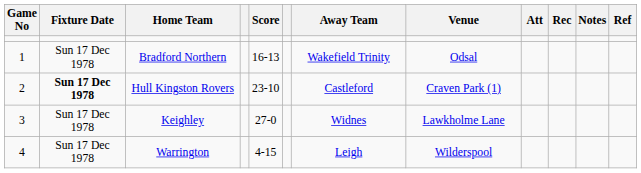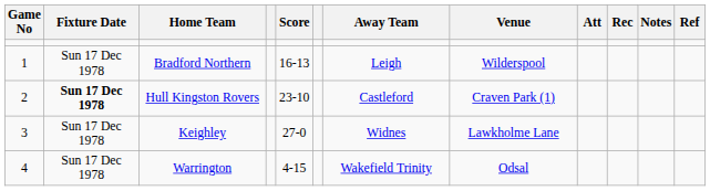 <table class="wikitable" style="text-align:center;">
 <tr>
 <th width=10 abbr="No">Game No</th>
 <th width=110 abbr="Date">Fixture Date</th>
 <th width=150 abbr="Home Team">Home Team</th>
 <th width=5 abbr="space"></th>
 <th width=20 abbr="Score">Score</th>
 <th width=5 abbr="space"></th>
 <th width=150 abbr="Away Team">Away Team</th>
 <th width=150 abbr="Venue">Venue</th>
 <th width=30 abbr="Att">Att</th>
 <th width=30 abbr="Rec">Rec</th>
 <th width=20 abbr="Notes">Notes</th>
 <th width=30 abbr="Ref">Ref</th>
 </tr>
 <tr>
 <td></td>
 <td></td>
 <td></td>
 <td></td>
 <td></td>
 <td></td>
 <td></td>
 <td></td>
 <td></td>
 <td></td>
 <td></td>
 </tr>
 <tr>
 <td>1</td>
 <td>Sun 17 Dec 1978</td>
 <td><a href='#'>Bradford Northern</a></td>
 <td></td>
 <td>16-13</td>
 <td></td>
-<td><a href='#'>Wakefield Trinity</a></td>
-<td><a href='#'>Odsal</a></td>
+<td><a href='#'>Leigh</a></td>
+<td><a href='#'>Wilderspool</a></td>
 <td></td>
 <td></td>
 <td></td>
 <td></td>
 </tr>
 <tr>
 <td>2</td>
 <td><strong>Sun 17 Dec 1978</strong></td>
 <td><a href='#'>Hull Kingston Rovers</a></td>
 <td></td>
 <td>23-10</td>
 <td></td>
 <td><a href='#'>Castleford</a></td>
 <td><a href='#'>Craven Park (1)</a></td>
 <td></td>
 <td></td>
 <td></td>
 <td></td>
 </tr>
 <tr>
 <td>3</td>
 <td>Sun 17 Dec 1978</td>
 <td><a href='#'>Keighley</a></td>
 <td></td>
 <td>27-0</td>
 <td></td>
 <td><a href='#'>Widnes</a></td>
 <td><a href='#'>Lawkholme Lane</a></td>
 <td></td>
 <td></td>
 <td></td>
 <td></td>
 </tr>
 <tr>
 <td>4</td>
 <td>Sun 17 Dec 1978</td>
 <td><a href='#'>Warrington</a></td>
 <td></td>
 <td>4-15</td>
 <td></td>
-<td><a href='#'>Leigh</a></td>
-<td><a href='#'>Wilderspool</a></td>
+<td><a href='#'>Wakefield Trinity</a></td>
+<td><a href='#'>Odsal</a></td>
 <td></td>
 <td></td>
 <td></td>
 <td></td>
 </tr>
 </table>
